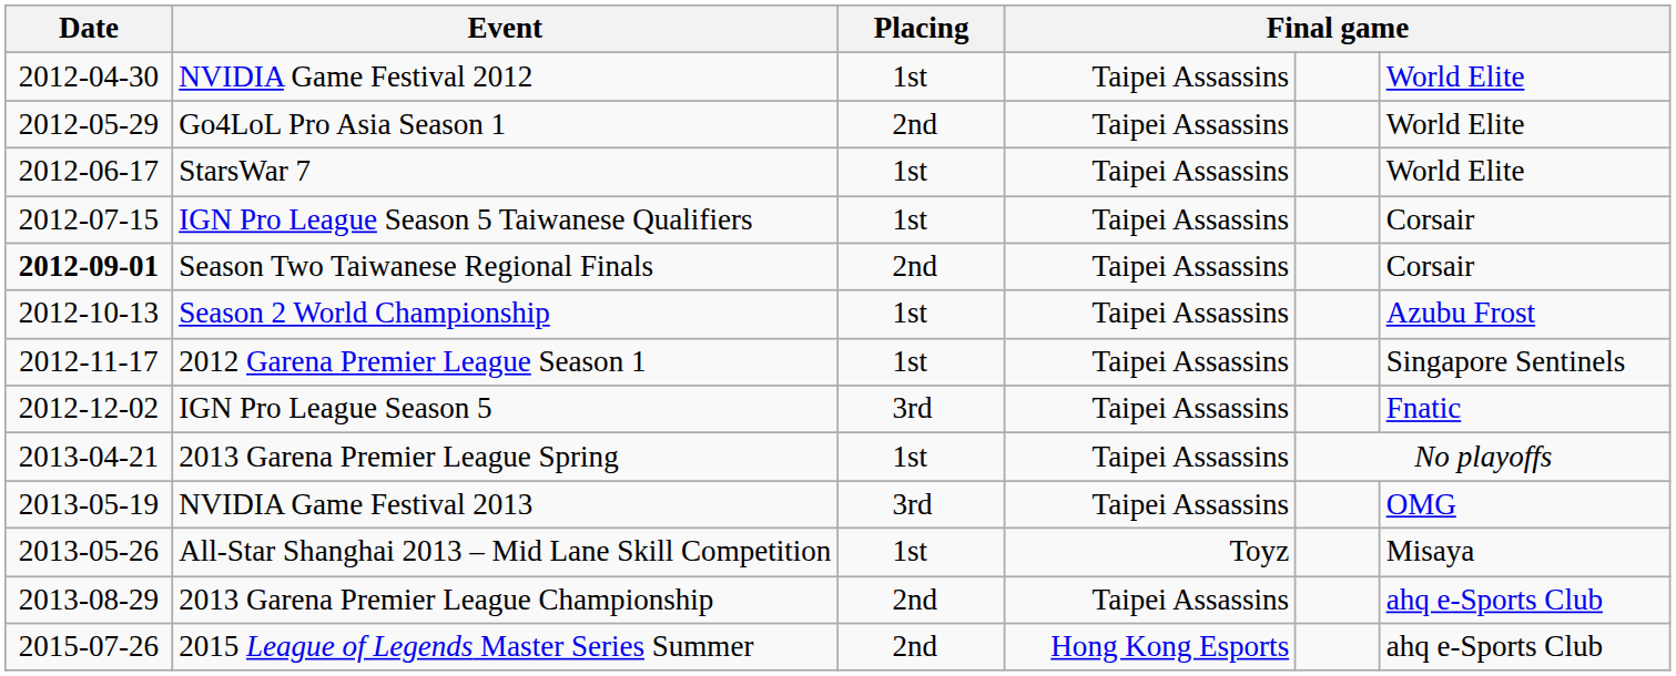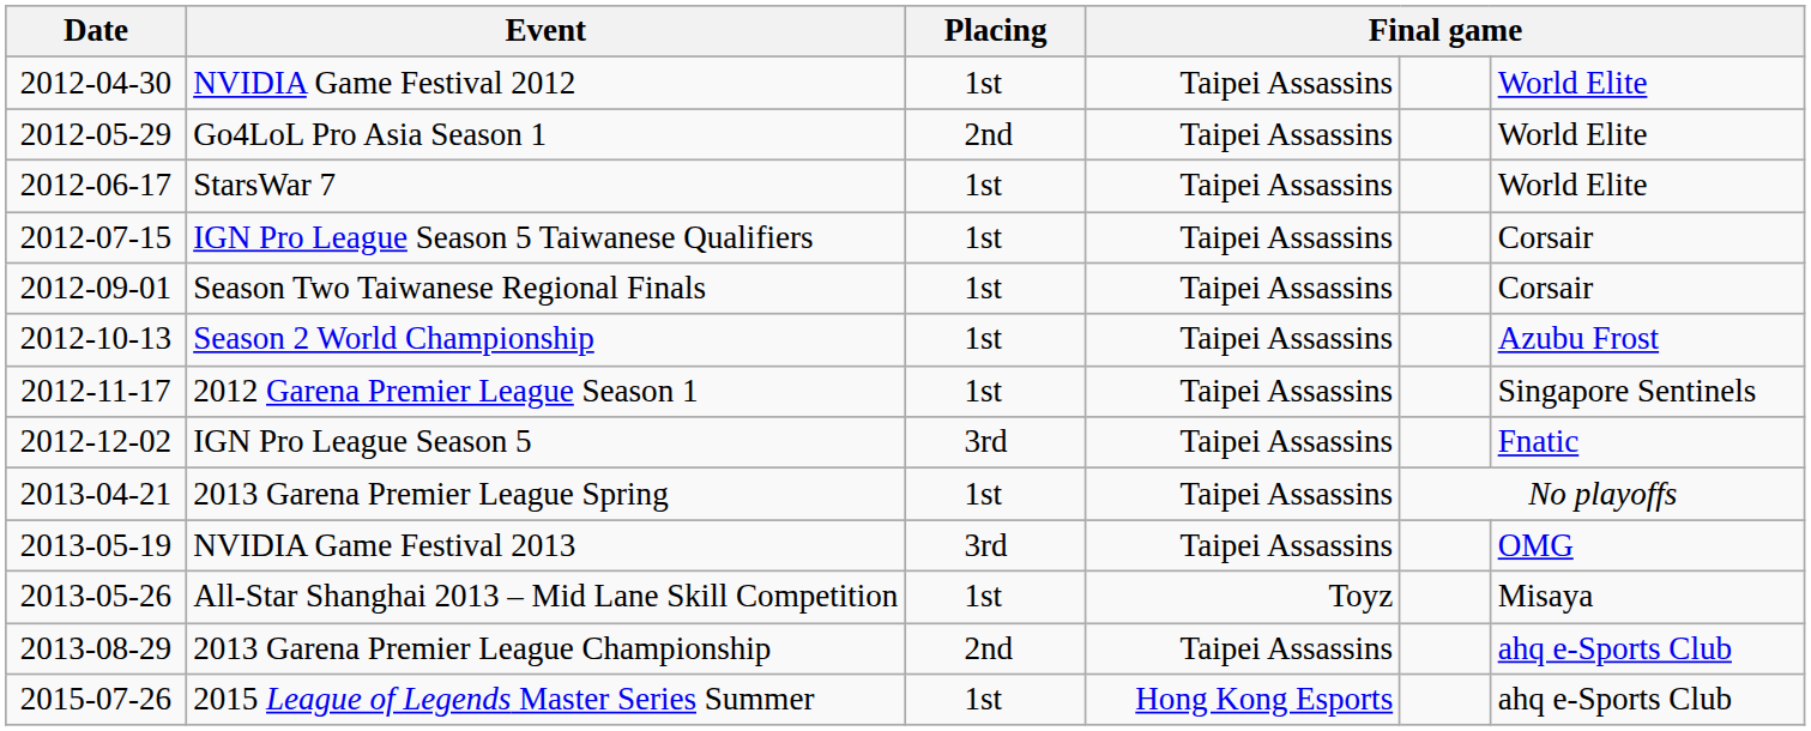 <table class="wikitable sortable">
 <tr>
 <th style="width:10%;">Date</th>
 <th style="width:40%;">Event</th>
 <th style="width:10%;">Placing</th>
 <th colspan="3">Final game</th>
 </tr>
 <tr>
 <td style="text-align:center;">2012-04-30</td>
 <td><a href='#'>NVIDIA</a> Game Festival 2012</td>
 <td style="padding-left: 3.2%;" data-sort-value="1"> 1st</td>
 <td style="text-align:right; width:17.5%;">Taipei Assassins</td>
 <td style="text-align:center; width:5%;"></td>
 <td style="width:17.5%;"><a href='#'>World Elite</a></td>
 </tr>
 <tr>
 <td style="text-align:center;">2012-05-29</td>
 <td>Go4LoL Pro Asia Season 1</td>
 <td style="padding-left: 3.2%;" data-sort-value="2"> 2nd</td>
 <td style="text-align:right;">Taipei Assassins</td>
 <td style="text-align:center;"></td>
 <td>World Elite</td>
 </tr>
 <tr>
 <td style="text-align:center;">2012-06-17</td>
 <td>StarsWar 7</td>
 <td style="padding-left: 3.2%;" data-sort-value="1"> 1st</td>
 <td style="text-align:right;">Taipei Assassins</td>
 <td style="text-align:center;"></td>
 <td>World Elite</td>
 </tr>
 <tr>
 <td style="text-align:center;">2012-07-15</td>
 <td><a href='#'>IGN Pro League</a> Season 5 Taiwanese Qualifiers</td>
 <td style="padding-left: 3.2%;" data-sort-value="1"> 1st</td>
 <td style="text-align:right;">Taipei Assassins</td>
 <td style="text-align:center;"></td>
 <td>Corsair</td>
 </tr>
 <tr>
-<td style="text-align:center;"><strong>2012-09-01</strong></td>
+<td style="text-align:center;">2012-09-01</td>
 <td>Season Two Taiwanese Regional Finals</td>
-<td style="padding-left: 3.2%;" data-sort-value="2"> 2nd</td>
+<td style="padding-left: 3.2%;" data-sort-value="1"> 1st</td>
 <td style="text-align:right;">Taipei Assassins</td>
 <td style="text-align:center;"></td>
 <td>Corsair</td>
 </tr>
 <tr>
 <td style="text-align:center;">2012-10-13</td>
 <td><a href='#'>Season 2 World Championship</a></td>
 <td style="padding-left: 3.2%;" data-sort-value="1"> 1st</td>
 <td style="text-align:right;">Taipei Assassins</td>
 <td style="text-align:center;"></td>
 <td><a href='#'>Azubu Frost</a></td>
 </tr>
 <tr>
 <td style="text-align:center;">2012-11-17</td>
 <td>2012 <a href='#'>Garena Premier League</a> Season 1</td>
 <td style="padding-left: 3.2%;" data-sort-value="1"> 1st</td>
 <td style="text-align:right;">Taipei Assassins</td>
 <td style="text-align:center;"></td>
 <td>Singapore Sentinels</td>
 </tr>
 <tr>
 <td style="text-align:center;">2012-12-02</td>
 <td>IGN Pro League Season 5</td>
 <td style="padding-left: 3.2%;" data-sort-value="3"> 3rd</td>
 <td style="text-align:right;">Taipei Assassins</td>
 <td style="text-align:center;"></td>
 <td><a href='#'>Fnatic</a></td>
 </tr>
 <tr>
 <td style="text-align:center;">2013-04-21</td>
 <td>2013 Garena Premier League Spring</td>
 <td style="padding-left: 3.2%;" data-sort-value="1"> 1st</td>
 <td style="text-align:right; width:17.5%;">Taipei Assassins</td>
 <td colspan="2" style="text-align:center; width:17.5%;"><em>No playoffs</em></td>
 </tr>
 <tr>
 <td style="text-align:center;">2013-05-19</td>
 <td>NVIDIA Game Festival 2013</td>
 <td style="padding-left: 3.2%;" data-sort-value="3"> 3rd</td>
 <td style="text-align:right;">Taipei Assassins</td>
 <td style="text-align:center;"></td>
 <td><a href='#'>OMG</a></td>
 </tr>
 <tr>
 <td style="text-align:center;">2013-05-26</td>
 <td>All-Star Shanghai 2013 – Mid Lane Skill Competition</td>
 <td style="padding-left: 3.2%;" data-sort-value="1"> 1st</td>
 <td style="text-align:right;">Toyz</td>
 <td style="text-align:center;"></td>
 <td>Misaya</td>
 </tr>
 <tr>
 <td style="text-align:center;">2013-08-29</td>
 <td>2013 Garena Premier League Championship</td>
 <td style="padding-left: 3.2%;" data-sort-value="2"> 2nd</td>
 <td style="text-align:right;">Taipei Assassins</td>
 <td style="text-align:center;"></td>
 <td><a href='#'>ahq e-Sports Club</a></td>
 </tr>
 <tr>
 <td style="text-align:center;">2015-07-26</td>
 <td>2015 <a href='#'><em>League of Legends</em> Master Series</a> Summer</td>
-<td style="padding-left: 3.2%;" data-sort-value="2"> 2nd</td>
+<td style="padding-left: 3.2%;" data-sort-value="1"> 1st</td>
 <td style="text-align:right; width:17.5%;"><a href='#'>Hong Kong Esports</a></td>
 <td style="text-align:center; width:5%;"></td>
 <td style="width:17.5%;">ahq e-Sports Club</td>
 </tr>
 </table>
